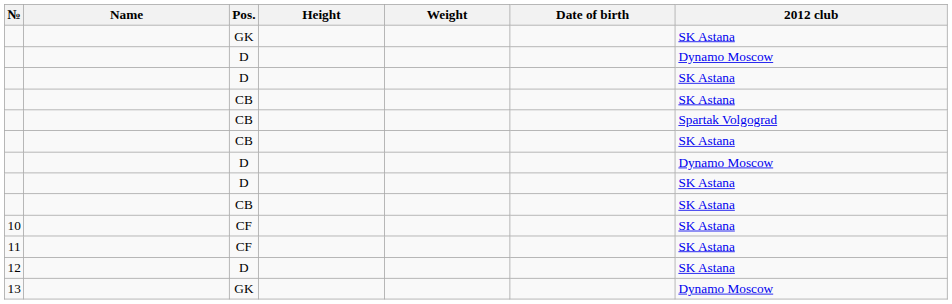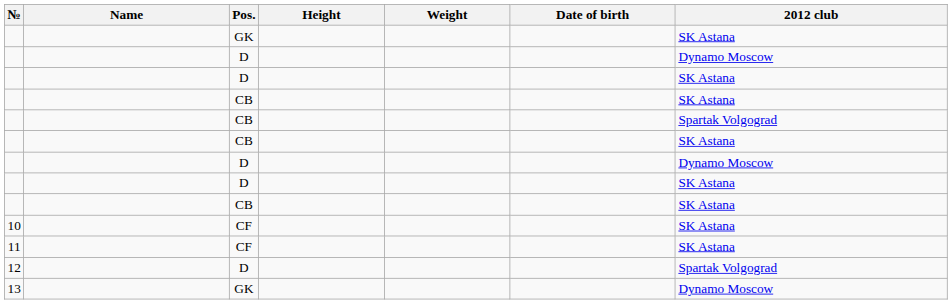 <table class="wikitable sortable" style="font-size:100%; text-align:center;">
 <tr>
 <th>№</th>
 <th style="width:15em">Name</th>
 <th>Pos.</th>
 <th style="width:9em">Height</th>
 <th style="width:9em">Weight</th>
 <th style="width:12em">Date of birth</th>
 <th style="width:20em">2012 club</th>
 </tr>
 <tr>
 <td></td>
 <td style="text-align:left;"></td>
 <td>GK</td>
 <td></td>
 <td></td>
 <td style="text-align:right;"></td>
 <td style="text-align:left;"> <a href='#'>SK Astana</a></td>
 </tr>
 <tr>
 <td></td>
 <td style="text-align:left;"></td>
 <td>D</td>
 <td></td>
 <td></td>
 <td style="text-align:right;"></td>
 <td style="text-align:left;"> <a href='#'>Dynamo Moscow</a></td>
 </tr>
 <tr>
 <td></td>
 <td style="text-align:left;"></td>
 <td>D</td>
 <td></td>
 <td></td>
 <td style="text-align:right;"></td>
 <td style="text-align:left;"> <a href='#'>SK Astana</a></td>
 </tr>
 <tr>
 <td></td>
 <td style="text-align:left;"></td>
 <td>CB</td>
 <td></td>
 <td></td>
 <td style="text-align:right;"></td>
 <td style="text-align:left;"> <a href='#'>SK Astana</a></td>
 </tr>
 <tr>
 <td></td>
 <td style="text-align:left;"></td>
 <td>CB</td>
 <td></td>
 <td></td>
 <td style="text-align:right;"></td>
 <td style="text-align:left;"> <a href='#'>Spartak Volgograd</a></td>
 </tr>
 <tr>
 <td></td>
 <td style="text-align:left;"></td>
 <td>CB</td>
 <td></td>
 <td></td>
 <td style="text-align:right;"></td>
 <td style="text-align:left;"> <a href='#'>SK Astana</a></td>
 </tr>
 <tr>
 <td></td>
 <td style="text-align:left;"></td>
 <td>D</td>
 <td></td>
 <td></td>
 <td style="text-align:right;"></td>
 <td style="text-align:left;"> <a href='#'>Dynamo Moscow</a></td>
 </tr>
 <tr>
 <td></td>
 <td style="text-align:left;"></td>
 <td>D</td>
 <td></td>
 <td></td>
 <td style="text-align:right;"></td>
 <td style="text-align:left;"> <a href='#'>SK Astana</a></td>
 </tr>
 <tr>
 <td></td>
 <td style="text-align:left;"></td>
 <td>CB</td>
 <td></td>
 <td></td>
 <td style="text-align:right;"></td>
 <td style="text-align:left;"> <a href='#'>SK Astana</a></td>
 </tr>
 <tr>
 <td>10</td>
 <td style="text-align:left;"></td>
 <td>CF</td>
 <td></td>
 <td></td>
 <td style="text-align:right;"></td>
 <td style="text-align:left;"> <a href='#'>SK Astana</a></td>
 </tr>
 <tr>
 <td>11</td>
 <td style="text-align:left;"></td>
 <td>CF</td>
 <td></td>
 <td></td>
 <td style="text-align:right;"></td>
 <td style="text-align:left;"> <a href='#'>SK Astana</a></td>
 </tr>
 <tr>
 <td>12</td>
 <td style="text-align:left;"></td>
 <td>D</td>
 <td></td>
 <td></td>
 <td style="text-align:right;"></td>
-<td style="text-align:left;"> <a href='#'>SK Astana</a></td>
+<td style="text-align:left;"> <a href='#'>Spartak Volgograd</a></td>
 </tr>
 <tr>
 <td>13</td>
 <td style="text-align:left;"></td>
 <td>GK</td>
 <td></td>
 <td></td>
 <td style="text-align:right;"></td>
 <td style="text-align:left;"> <a href='#'>Dynamo Moscow</a></td>
 </tr>
 </table>
